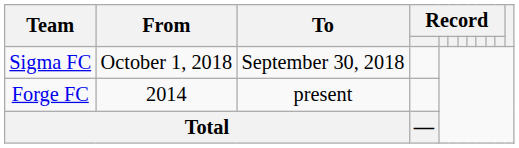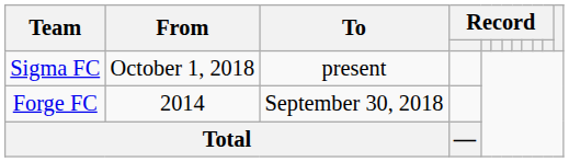 <table class="wikitable" style="text-align: center">
 <tr>
 <th rowspan="2">Team</th>
 <th rowspan="2">From</th>
 <th rowspan="2">To</th>
 <th colspan="8">Record</th>
 <th rowspan="2"></th>
 </tr>
 <tr>
 <th></th>
 <th></th>
 <th></th>
 <th></th>
 <th></th>
 <th></th>
 <th></th>
 <th></th>
 </tr>
 <tr>
 <td><a href='#'>Sigma FC</a></td>
 <td>October 1, 2018</td>
-<td>September 30, 2018<br></td>
+<td>present<br></td>
 <td></td>
 </tr>
 <tr>
 <td><a href='#'>Forge FC</a></td>
 <td>2014</td>
-<td>present<br></td>
+<td>September 30, 2018<br></td>
 <td></td>
 </tr>
 <tr>
 <th colspan="3">Total<br></th>
 <th>—</th>
 </tr>
 </table>
